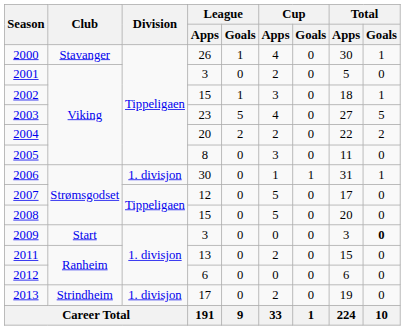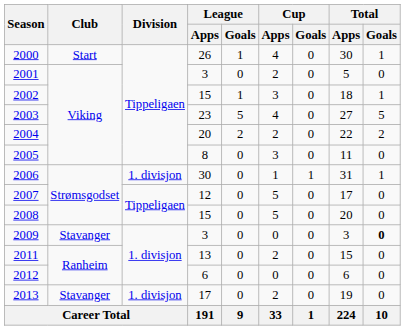 <table class="wikitable" style="text-align: center;">
 <tr>
 <th rowspan="2">Season</th>
 <th rowspan="2">Club</th>
 <th rowspan="2">Division</th>
 <th colspan="2">League</th>
 <th colspan="2">Cup</th>
 <th colspan="2">Total</th>
 </tr>
 <tr>
 <th>Apps</th>
 <th>Goals</th>
 <th>Apps</th>
 <th>Goals</th>
 <th>Apps</th>
 <th>Goals</th>
 </tr>
 <tr>
 <td><a href='#'>2000</a></td>
-<td rowspan="1" valign="center"><a href='#'>Stavanger</a></td>
+<td rowspan="1" valign="center"><a href='#'>Start</a></td>
 <td rowspan="6" valign="center"><a href='#'>Tippeligaen</a></td>
 <td>26</td>
 <td>1</td>
 <td>4</td>
 <td>0</td>
 <td>30</td>
 <td>1</td>
 </tr>
 <tr>
 <td><a href='#'>2001</a></td>
 <td rowspan="5" valign="center"><a href='#'>Viking</a></td>
 <td>3</td>
 <td>0</td>
 <td>2</td>
 <td>0</td>
 <td>5</td>
 <td>0</td>
 </tr>
 <tr>
 <td><a href='#'>2002</a></td>
 <td>15</td>
 <td>1</td>
 <td>3</td>
 <td>0</td>
 <td>18</td>
 <td>1</td>
 </tr>
 <tr>
 <td><a href='#'>2003</a></td>
 <td>23</td>
 <td>5</td>
 <td>4</td>
 <td>0</td>
 <td>27</td>
 <td>5</td>
 </tr>
 <tr>
 <td><a href='#'>2004</a></td>
 <td>20</td>
 <td>2</td>
 <td>2</td>
 <td>0</td>
 <td>22</td>
 <td>2</td>
 </tr>
 <tr>
 <td><a href='#'>2005</a></td>
 <td>8</td>
 <td>0</td>
 <td>3</td>
 <td>0</td>
 <td>11</td>
 <td>0</td>
 </tr>
 <tr>
 <td><a href='#'>2006</a></td>
 <td rowspan="3" valign="center"><a href='#'>Strømsgodset</a></td>
 <td rowspan="1" valign="center"><a href='#'>1. divisjon</a></td>
 <td>30</td>
 <td>0</td>
 <td>1</td>
 <td>1</td>
 <td>31</td>
 <td>1</td>
 </tr>
 <tr>
 <td><a href='#'>2007</a></td>
 <td rowspan="2" valign="center"><a href='#'>Tippeligaen</a></td>
 <td>12</td>
 <td>0</td>
 <td>5</td>
 <td>0</td>
 <td>17</td>
 <td>0</td>
 </tr>
 <tr>
 <td><a href='#'>2008</a></td>
 <td>15</td>
 <td>0</td>
 <td>5</td>
 <td>0</td>
 <td>20</td>
 <td>0</td>
 </tr>
 <tr>
 <td><a href='#'>2009</a></td>
-<td rowspan="1" valign="center"><a href='#'>Start</a></td>
+<td rowspan="1" valign="center"><a href='#'>Stavanger</a></td>
 <td rowspan="3" valign="center"><a href='#'>1. divisjon</a></td>
 <td>3</td>
 <td>0</td>
 <td>0</td>
 <td>0</td>
 <td>3</td>
 <td><strong>0</strong></td>
 </tr>
 <tr>
 <td><a href='#'>2011</a></td>
 <td rowspan="2" valign="center"><a href='#'>Ranheim</a></td>
 <td>13</td>
 <td>0</td>
 <td>2</td>
 <td>0</td>
 <td>15</td>
 <td>0</td>
 </tr>
 <tr>
 <td><a href='#'>2012</a></td>
 <td>6</td>
 <td>0</td>
 <td>0</td>
 <td>0</td>
 <td>6</td>
 <td>0</td>
 </tr>
 <tr>
 <td><a href='#'>2013</a></td>
-<td rowspan="1" valign="center"><a href='#'>Strindheim</a></td>
+<td rowspan="1" valign="center"><a href='#'>Stavanger</a></td>
 <td rowspan="1" valign="center"><a href='#'>1. divisjon</a></td>
 <td>17</td>
 <td>0</td>
 <td>2</td>
 <td>0</td>
 <td>19</td>
 <td>0</td>
 </tr>
 <tr>
 <th colspan="3">Career Total</th>
 <th>191</th>
 <th>9</th>
 <th>33</th>
 <th>1</th>
 <th>224</th>
 <th>10</th>
 </tr>
 </table>
